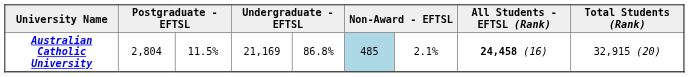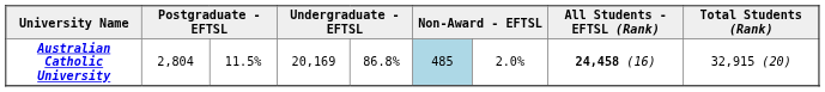 <table border="2" cellspacing="1" cellpadding="2" style="border-collapse: collapse;">
 <tr>
 <th colspan=1 style="background:#efefef;" align=center width=140>University Name</th>
 <th colspan=2 style="background:#efefef;" align=center width=140>Postgraduate - EFTSL</th>
 <th colspan=2 style="background:#efefef;" align=center width=140>Undergraduate - EFTSL</th>
 <th colspan=2 style="background:#efefef;" align=center width=140>Non-Award - EFTSL</th>
 <th colspan=1 style="background:#efefef;" align=center width=140>All Students - EFTSL <em>(Rank)</em></th>
 <th colspan=1 style="background:#efefef;" align=center width=140>Total Students <em>(Rank)</em></th>
 </tr>
 <tr>
 <td align=center><strong><em><a href='#'>Australian Catholic University</a></em></strong></td>
 <td align=center>2,804</td>
 <td align=center>11.5%</td>
-<td align=center>21,169</td>
+<td align=center>20,169</td>
 <td align=center>86.8%</td>
 <td align=center style="background: lightblue;">485</td>
-<td align=center>2.1%</td>
+<td align=center>2.0%</td>
 <td align=center><strong>24,458</strong> <em>(16)</em></td>
 <td align=center>32,915 <em>(20)</em></td>
 </tr>
 <tr>
 </tr>
 </table>
